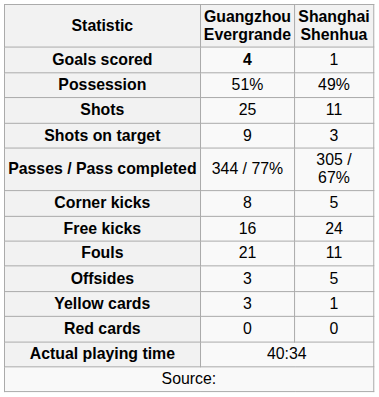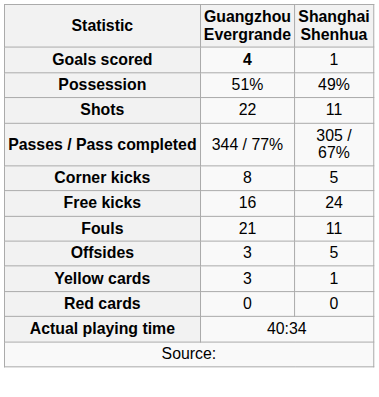 <table class="wikitable plainrowheaders" style="text-align:center">
 <tr>
 <th scope="col">Statistic</th>
 <th scope="col" style="width:70px">Guangzhou Evergrande</th>
 <th scope="col" style="width:70px">Shanghai Shenhua</th>
 </tr>
 <tr>
 <th scope=row>Goals scored</th>
 <td><strong>4</strong></td>
 <td>1</td>
 </tr>
 <tr>
 <th scope=row>Possession</th>
 <td>51%</td>
 <td>49%</td>
 </tr>
 <tr>
 <th scope=row>Shots</th>
-<td>25</td>
+<td>22</td>
 <td>11</td>
-</tr>
-<tr>
-<th scope=row>Shots on target</th>
-<td>9</td>
-<td>3</td>
 </tr>
 <tr>
 <th scope=row>Passes / Pass completed</th>
 <td>344 / 77%</td>
 <td>305  / 67%</td>
 </tr>
 <tr>
 <th scope=row>Corner kicks</th>
 <td>8</td>
 <td>5</td>
 </tr>
 <tr>
 <th scope=row>Free kicks</th>
 <td>16</td>
 <td>24</td>
 </tr>
 <tr>
 <th scope=row>Fouls</th>
 <td>21</td>
 <td>11</td>
 </tr>
 <tr>
 <th scope=row>Offsides</th>
 <td>3</td>
 <td>5</td>
 </tr>
 <tr>
 <th scope=row>Yellow cards</th>
 <td>3</td>
 <td>1</td>
 </tr>
 <tr>
 <th scope=row>Red cards</th>
 <td>0</td>
 <td>0</td>
 </tr>
 <tr>
 <th scope=row>Actual playing time</th>
 <td colspan="2">40:34</td>
 </tr>
 <tr>
 <td colspan="3">Source:</td>
 </tr>
 </table>
